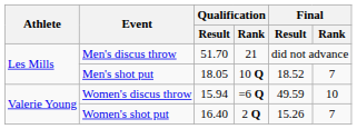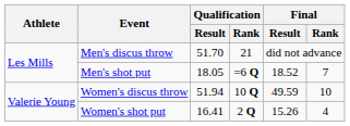 <table class=wikitable style="font-size:90%">
 <tr>
 <th rowspan="2">Athlete</th>
 <th rowspan="2">Event</th>
 <th colspan="2">Qualification</th>
 <th colspan="2">Final</th>
 </tr>
 <tr style="font-size:95%">
 <th>Result</th>
 <th>Rank</th>
 <th>Result</th>
 <th>Rank</th>
 </tr>
 <tr align=center>
 <td align=left rowspan=2><a href='#'>Les Mills</a></td>
 <td align=left><a href='#'>Men's discus throw</a></td>
 <td>51.70</td>
 <td>21</td>
 <td colspan=2>did not advance</td>
 </tr>
 <tr align=center>
 <td align=left><a href='#'>Men's shot put</a></td>
 <td>18.05</td>
-<td>10 <strong>Q</strong></td>
+<td>=6 <strong>Q</strong></td>
 <td>18.52</td>
 <td>7</td>
 </tr>
 <tr align=center>
 <td align=left rowspan=2><a href='#'>Valerie Young</a></td>
 <td align=left><a href='#'>Women's discus throw</a></td>
-<td>15.94</td>
-<td>=6 <strong>Q</strong></td>
+<td>51.94</td>
+<td>10 <strong>Q</strong></td>
 <td>49.59</td>
 <td>10</td>
 </tr>
 <tr align=center>
 <td align=left><a href='#'>Women's shot put</a></td>
-<td>16.40</td>
+<td>16.41</td>
 <td>2 <strong>Q</strong></td>
 <td>15.26</td>
-<td>7</td>
+<td>4</td>
 </tr>
 </table>
